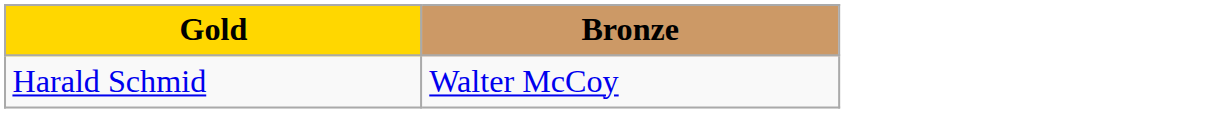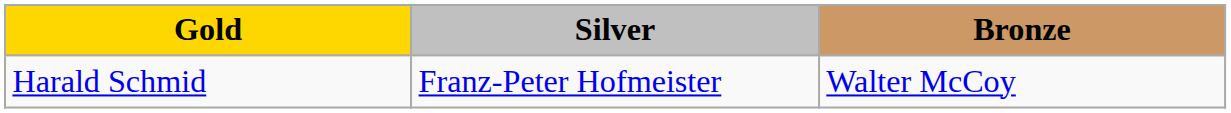 <table class="wikitable" style="text-align:left">
 <tr align="center">
 <td width=200 bgcolor=gold><strong>Gold</strong></td>
+<td width=200 bgcolor=silver><strong>Silver</strong></td>
 <td width=200 bgcolor=CC9966><strong>Bronze</strong></td>
 </tr>
 <tr>
 <td><a href='#'>Harald Schmid</a><br><em></em></td>
+<td><a href='#'>Franz-Peter Hofmeister</a><br><em></em></td>
 <td><a href='#'>Walter McCoy</a><br><em></em></td>
 </tr>
 </table>
